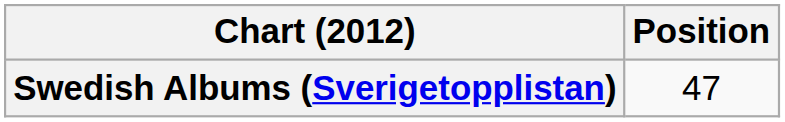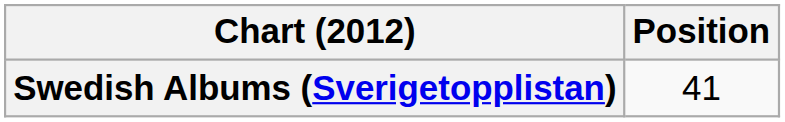 <table class="wikitable plainrowheaders"  style="text-align:center">
 <tr>
 <th scope="col">Chart (2012)</th>
 <th scope="col">Position</th>
 </tr>
 <tr>
 <th scope="row">Swedish Albums (<a href='#'>Sverigetopplistan</a>)</th>
-<td align="center">47</td>
+<td align="center">41</td>
 </tr>
 </table>
